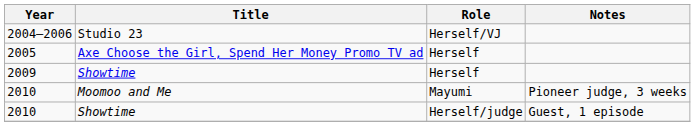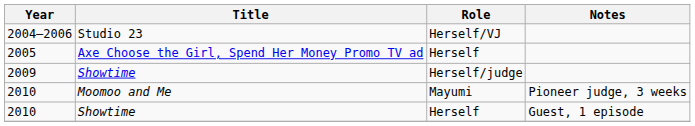 <table class="wikitable sortable">
 <tr>
 <th>Year</th>
 <th>Title</th>
 <th>Role</th>
 <th class="unsortable">Notes</th>
 </tr>
 <tr>
 <td>2004–2006</td>
 <td>Studio 23</td>
 <td>Herself/VJ</td>
 <td></td>
 </tr>
 <tr>
 <td>2005</td>
 <td><a href='#'>Axe Choose the Girl, Spend Her Money Promo TV ad</a></td>
 <td>Herself</td>
 <td></td>
 </tr>
 <tr>
 <td>2009</td>
 <td><em><a href='#'>Showtime</a></em></td>
-<td>Herself</td>
+<td>Herself/judge</td>
 <td></td>
 </tr>
 <tr>
 <td>2010</td>
 <td><em>Moomoo and Me</em></td>
 <td>Mayumi</td>
 <td>Pioneer judge, 3 weeks</td>
 </tr>
 <tr>
 <td>2010</td>
 <td><em>Showtime</em></td>
-<td>Herself/judge</td>
+<td>Herself</td>
 <td>Guest, 1 episode</td>
 </tr>
 <tr>
 </tr>
 </table>
